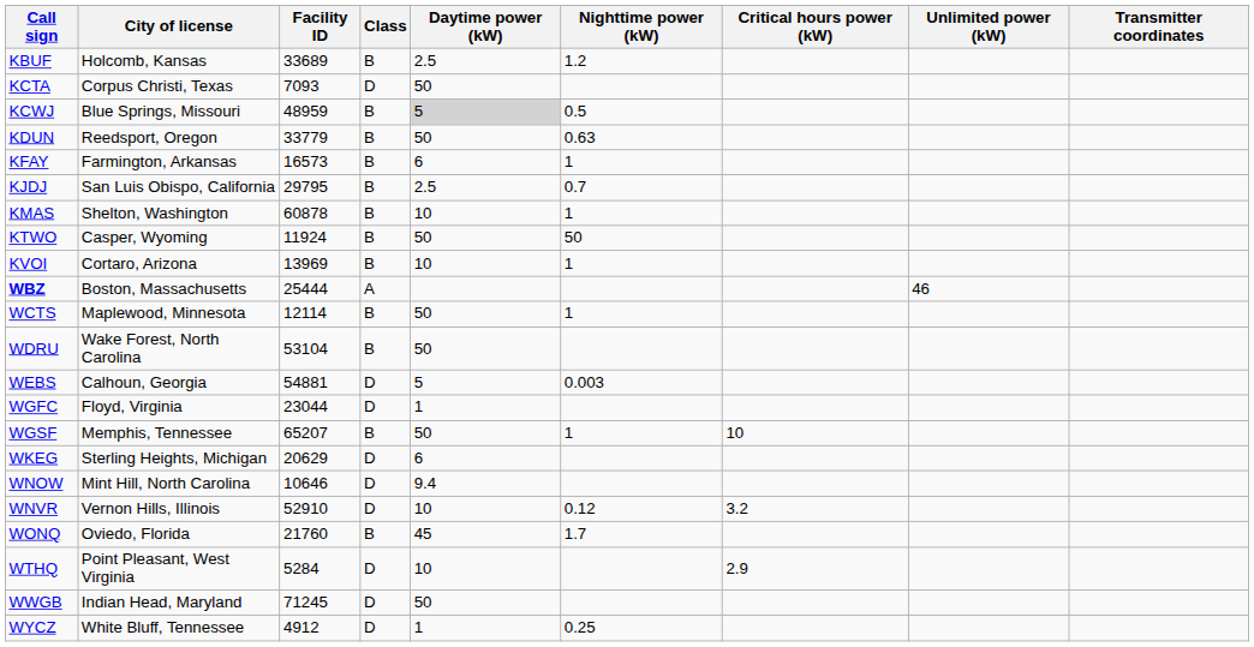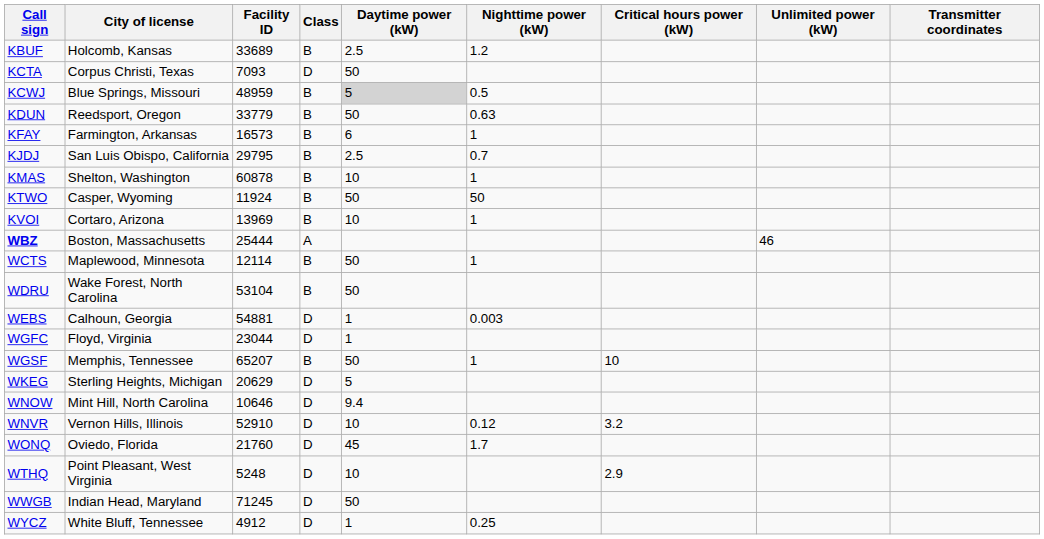 <table class="wikitable sortable">
 <tr>
 <th><a href='#'>Call sign</a></th>
 <th>City of license</th>
 <th>Facility ID</th>
 <th>Class</th>
 <th>Daytime power (kW)</th>
 <th>Nighttime power (kW)</th>
 <th>Critical hours power (kW)</th>
 <th>Unlimited power (kW)</th>
 <th>Transmitter coordinates</th>
 </tr>
 <tr>
 <td><a href='#'>KBUF</a></td>
 <td>Holcomb, Kansas</td>
 <td>33689</td>
 <td>B</td>
 <td>2.5</td>
 <td>1.2</td>
 <td></td>
 <td></td>
 <td></td>
 </tr>
 <tr>
 <td><a href='#'>KCTA</a></td>
 <td>Corpus Christi, Texas</td>
 <td>7093</td>
 <td>D</td>
 <td>50</td>
 <td></td>
 <td></td>
 <td></td>
 <td></td>
 </tr>
 <tr>
 <td><a href='#'>KCWJ</a></td>
 <td>Blue Springs, Missouri</td>
 <td>48959</td>
 <td>B</td>
 <td style="background: lightgrey;">5</td>
 <td>0.5</td>
 <td></td>
 <td></td>
 <td></td>
 </tr>
 <tr>
 <td><a href='#'>KDUN</a></td>
 <td>Reedsport, Oregon</td>
 <td>33779</td>
 <td>B</td>
 <td>50</td>
 <td>0.63</td>
 <td></td>
 <td></td>
 <td></td>
 </tr>
 <tr>
 <td><a href='#'>KFAY</a></td>
 <td>Farmington, Arkansas</td>
 <td>16573</td>
 <td>B</td>
 <td>6</td>
 <td>1</td>
 <td></td>
 <td></td>
 <td></td>
 </tr>
 <tr>
 <td><a href='#'>KJDJ</a></td>
 <td>San Luis Obispo, California</td>
 <td>29795</td>
 <td>B</td>
 <td>2.5</td>
 <td>0.7</td>
 <td></td>
 <td></td>
 <td></td>
 </tr>
 <tr>
 <td><a href='#'>KMAS</a></td>
 <td>Shelton, Washington</td>
 <td>60878</td>
 <td>B</td>
 <td>10</td>
 <td>1</td>
 <td></td>
 <td></td>
 <td></td>
 </tr>
 <tr>
 <td><a href='#'>KTWO</a></td>
 <td>Casper, Wyoming</td>
 <td>11924</td>
 <td>B</td>
 <td>50</td>
 <td>50</td>
 <td></td>
 <td></td>
 <td></td>
 </tr>
 <tr>
 <td><a href='#'>KVOI</a></td>
 <td>Cortaro, Arizona</td>
 <td>13969</td>
 <td>B</td>
 <td>10</td>
 <td>1</td>
 <td></td>
 <td></td>
 <td></td>
 </tr>
 <tr>
 <td><strong><a href='#'>WBZ</a></strong></td>
 <td>Boston, Massachusetts</td>
 <td>25444</td>
 <td>A</td>
 <td></td>
 <td></td>
 <td></td>
 <td>46</td>
 <td></td>
 </tr>
 <tr>
 <td><a href='#'>WCTS</a></td>
 <td>Maplewood, Minnesota</td>
 <td>12114</td>
 <td>B</td>
 <td>50</td>
 <td>1</td>
 <td></td>
 <td></td>
 <td></td>
 </tr>
 <tr>
 <td><a href='#'>WDRU</a></td>
 <td>Wake Forest, North Carolina</td>
 <td>53104</td>
 <td>B</td>
 <td>50</td>
 <td></td>
 <td></td>
 <td></td>
 <td></td>
 </tr>
 <tr>
 <td><a href='#'>WEBS</a></td>
 <td>Calhoun, Georgia</td>
 <td>54881</td>
 <td>D</td>
-<td>5</td>
+<td>1</td>
 <td>0.003</td>
 <td></td>
 <td></td>
 <td></td>
 </tr>
 <tr>
 <td><a href='#'>WGFC</a></td>
 <td>Floyd, Virginia</td>
 <td>23044</td>
 <td>D</td>
 <td>1</td>
 <td></td>
 <td></td>
 <td></td>
 <td></td>
 </tr>
 <tr>
 <td><a href='#'>WGSF</a></td>
 <td>Memphis, Tennessee</td>
 <td>65207</td>
 <td>B</td>
 <td>50</td>
 <td>1</td>
 <td>10</td>
 <td></td>
 <td></td>
 </tr>
 <tr>
 <td><a href='#'>WKEG</a></td>
 <td>Sterling Heights, Michigan</td>
 <td>20629</td>
 <td>D</td>
-<td>6</td>
+<td>5</td>
 <td></td>
 <td></td>
 <td></td>
 <td></td>
 </tr>
 <tr>
 <td><a href='#'>WNOW</a></td>
 <td>Mint Hill, North Carolina</td>
 <td>10646</td>
 <td>D</td>
 <td>9.4</td>
 <td></td>
 <td></td>
 <td></td>
 <td></td>
 </tr>
 <tr>
 <td><a href='#'>WNVR</a></td>
 <td>Vernon Hills, Illinois</td>
 <td>52910</td>
 <td>D</td>
 <td>10</td>
 <td>0.12</td>
 <td>3.2</td>
 <td></td>
 <td></td>
 </tr>
 <tr>
 <td><a href='#'>WONQ</a></td>
 <td>Oviedo, Florida</td>
 <td>21760</td>
-<td>B</td>
+<td>D</td>
 <td>45</td>
 <td>1.7</td>
 <td></td>
 <td></td>
 <td></td>
 </tr>
 <tr>
 <td><a href='#'>WTHQ</a></td>
 <td>Point Pleasant, West Virginia</td>
-<td>5284</td>
+<td>5248</td>
 <td>D</td>
 <td>10</td>
 <td></td>
 <td>2.9</td>
 <td></td>
 <td></td>
 </tr>
 <tr>
 <td><a href='#'>WWGB</a></td>
 <td>Indian Head, Maryland</td>
 <td>71245</td>
 <td>D</td>
 <td>50</td>
 <td></td>
 <td></td>
 <td></td>
 <td></td>
 </tr>
 <tr>
 <td><a href='#'>WYCZ</a></td>
 <td>White Bluff, Tennessee</td>
 <td>4912</td>
 <td>D</td>
 <td>1</td>
 <td>0.25</td>
 <td></td>
 <td></td>
 <td></td>
 </tr>
 </table>
